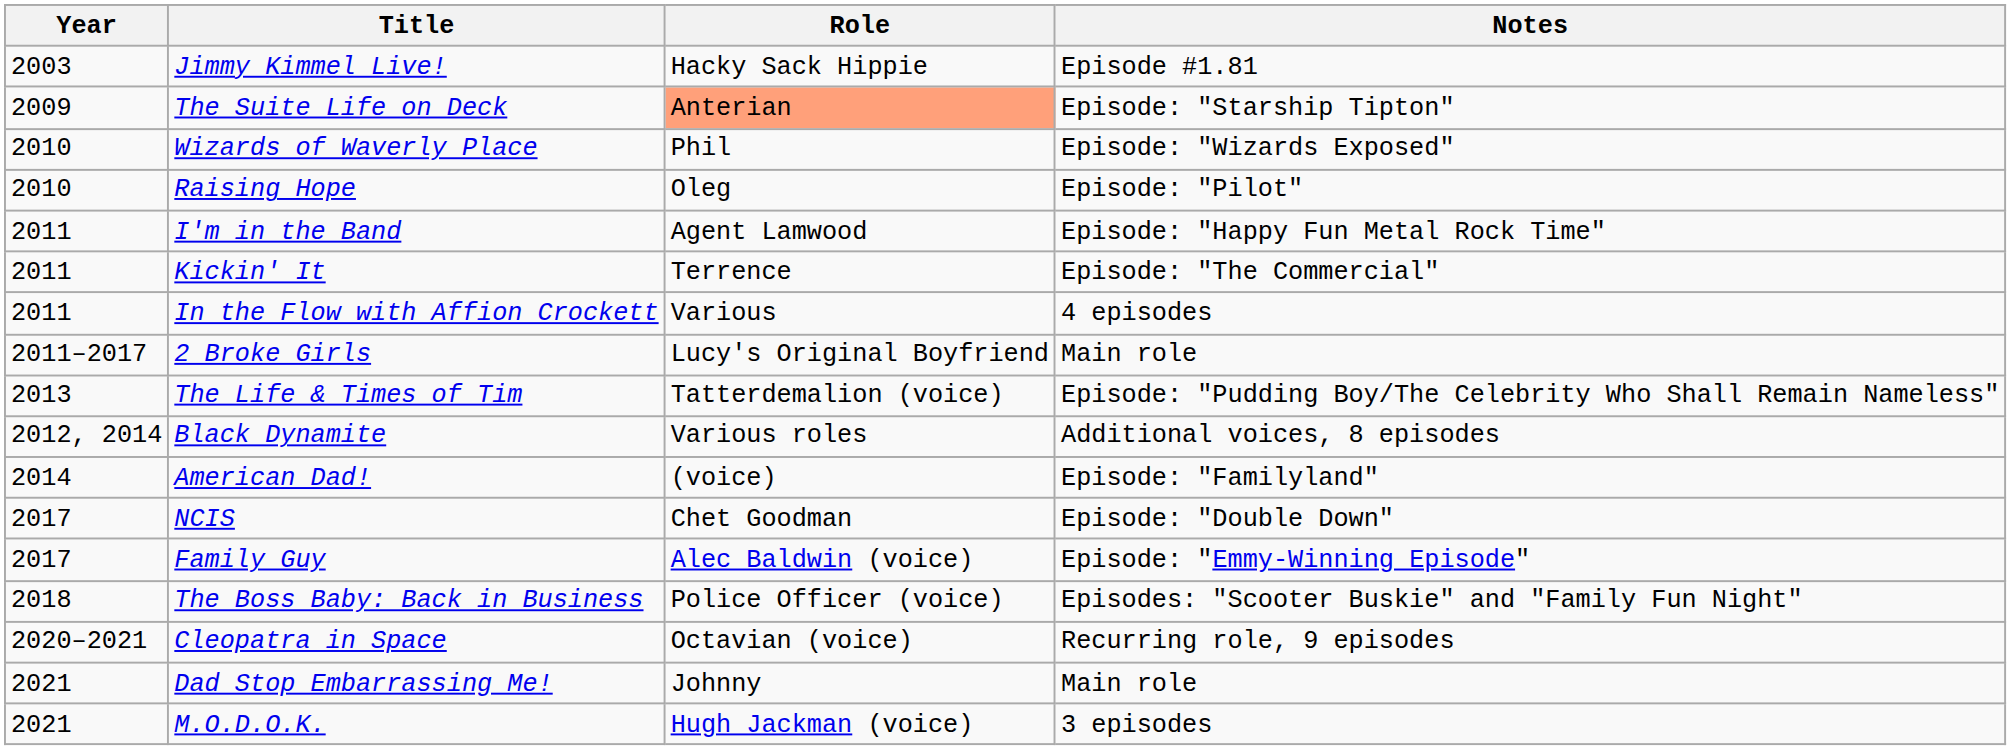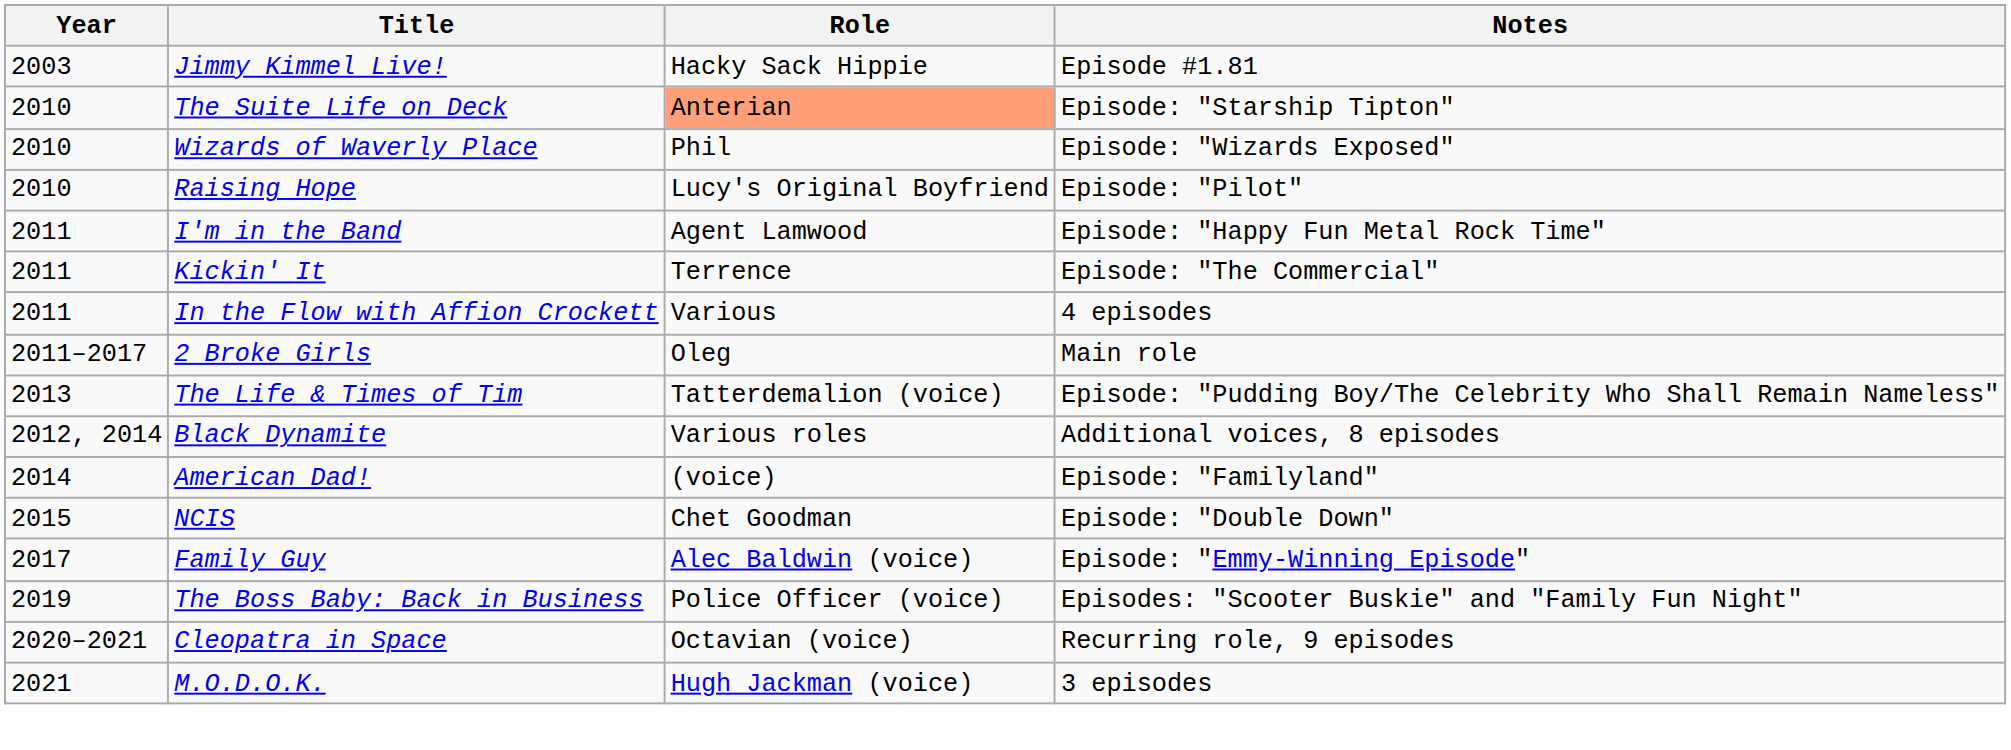 <table class="wikitable sortable">
 <tr>
 <th>Year</th>
 <th>Title</th>
 <th>Role</th>
 <th class="unsortable">Notes</th>
 </tr>
 <tr>
 <td>2003</td>
 <td><em><a href='#'>Jimmy Kimmel Live!</a></em></td>
 <td>Hacky Sack Hippie</td>
 <td>Episode #1.81</td>
 </tr>
 <tr>
-<td>2009</td>
+<td>2010</td>
 <td><em><a href='#'>The Suite Life on Deck</a></em></td>
 <td style="background: lightsalmon;">Anterian</td>
 <td>Episode: "Starship Tipton"</td>
 </tr>
 <tr>
 <td>2010</td>
 <td><em><a href='#'>Wizards of Waverly Place</a></em></td>
 <td>Phil</td>
 <td>Episode: "Wizards Exposed"</td>
 </tr>
 <tr>
 <td>2010</td>
 <td><em><a href='#'>Raising Hope</a></em></td>
-<td>Oleg</td>
+<td>Lucy's Original Boyfriend</td>
 <td>Episode: "Pilot"</td>
 </tr>
 <tr>
 <td>2011</td>
 <td><em><a href='#'>I'm in the Band</a></em></td>
 <td>Agent Lamwood</td>
 <td>Episode: "Happy Fun Metal Rock Time"</td>
 </tr>
 <tr>
 <td>2011</td>
 <td><em><a href='#'>Kickin' It</a></em></td>
 <td>Terrence</td>
 <td>Episode: "The Commercial"</td>
 </tr>
 <tr>
 <td>2011</td>
 <td><em><a href='#'>In the Flow with Affion Crockett</a></em></td>
 <td>Various</td>
 <td>4 episodes</td>
 </tr>
 <tr>
 <td>2011–2017</td>
 <td><em><a href='#'>2 Broke Girls</a></em></td>
-<td>Lucy's Original Boyfriend</td>
+<td>Oleg</td>
 <td>Main role</td>
 </tr>
 <tr>
 <td>2013</td>
 <td><em><a href='#'>The Life & Times of Tim</a></em></td>
 <td>Tatterdemalion (voice)</td>
 <td>Episode: "Pudding Boy/The Celebrity Who Shall Remain Nameless"</td>
 </tr>
 <tr>
 <td>2012, 2014</td>
 <td><em><a href='#'>Black Dynamite</a></em></td>
 <td>Various roles</td>
 <td>Additional voices, 8 episodes</td>
 </tr>
 <tr>
 <td>2014</td>
 <td><em><a href='#'>American Dad!</a></em></td>
 <td>(voice)</td>
 <td>Episode: "Familyland"</td>
 </tr>
 <tr>
-<td>2017</td>
+<td>2015</td>
 <td><em><a href='#'>NCIS</a></em></td>
 <td>Chet Goodman</td>
 <td>Episode: "Double Down"</td>
 </tr>
 <tr>
 <td>2017</td>
 <td><em><a href='#'>Family Guy</a></em></td>
 <td><a href='#'>Alec Baldwin</a> (voice)</td>
 <td>Episode: "<a href='#'>Emmy-Winning Episode</a>"</td>
 </tr>
 <tr>
-<td>2018</td>
+<td>2019</td>
 <td><em><a href='#'>The Boss Baby: Back in Business</a></em></td>
 <td>Police Officer (voice)</td>
 <td>Episodes: "Scooter Buskie" and "Family Fun Night"</td>
 </tr>
 <tr>
 <td>2020–2021</td>
 <td><em><a href='#'>Cleopatra in Space</a></em></td>
 <td>Octavian (voice)</td>
 <td>Recurring role, 9 episodes</td>
 </tr>
 <tr>
 <td>2021</td>
-<td><em><a href='#'>Dad Stop Embarrassing Me!</a></em></td>
-<td>Johnny</td>
-<td>Main role</td>
-</tr>
-<tr>
-<td>2021</td>
 <td><em><a href='#'>M.O.D.O.K.</a></em></td>
 <td><a href='#'>Hugh Jackman</a> (voice)</td>
 <td>3 episodes</td>
 </tr>
 </table>
